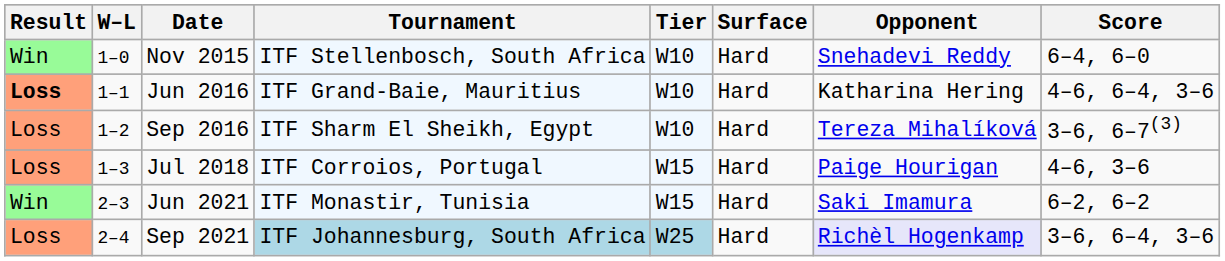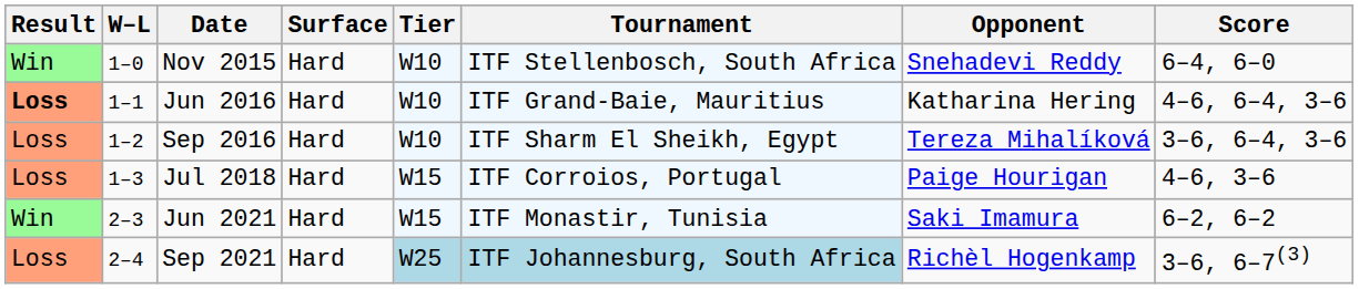 <table class="sortable wikitable">
 <tr>
 <th>Result</th>
 <th class="unsortable">W–L</th>
 <th>Date</th>
+<th>Surface</th>
+<th>Tier</th>
 <th>Tournament</th>
-<th>Tier</th>
-<th>Surface</th>
 <th>Opponent</th>
 <th class="unsortable">Score</th>
 </tr>
 <tr>
 <td style="background:#98fb98;">Win</td>
 <td><small>1–0</small></td>
 <td>Nov 2015</td>
+<td>Hard</td>
+<td style="background:#f0f8ff;">W10</td>
 <td style="background:#f0f8ff;">ITF Stellenbosch, South Africa</td>
-<td style="background:#f0f8ff;">W10</td>
-<td>Hard</td>
 <td> <a href='#'>Snehadevi Reddy</a></td>
 <td>6–4, 6–0</td>
 </tr>
 <tr>
 <td style="background:#ffa07a;"><strong>Loss</strong></td>
 <td><small>1–1</small></td>
 <td>Jun 2016</td>
+<td>Hard</td>
+<td style="background:#f0f8ff;">W10</td>
 <td style="background:#f0f8ff;">ITF Grand-Baie, Mauritius</td>
-<td style="background:#f0f8ff;">W10</td>
-<td>Hard</td>
 <td> Katharina Hering</td>
 <td>4–6, 6–4, 3–6</td>
 </tr>
 <tr>
 <td style="background:#ffa07a;">Loss</td>
 <td><small>1–2</small></td>
 <td>Sep 2016</td>
+<td>Hard</td>
+<td style="background:#f0f8ff;">W10</td>
 <td style="background:#f0f8ff;">ITF Sharm El Sheikh, Egypt</td>
-<td style="background:#f0f8ff;">W10</td>
-<td>Hard</td>
 <td> <a href='#'>Tereza Mihalíková</a></td>
-<td>3–6, 6–7<sup>(3)</sup></td>
+<td>3–6, 6–4, 3–6</td>
 </tr>
 <tr>
 <td style="background:#ffa07a;">Loss</td>
 <td><small>1–3</small></td>
 <td>Jul 2018</td>
+<td>Hard</td>
+<td style="background:#f0f8ff;">W15</td>
 <td style="background:#f0f8ff;">ITF Corroios, Portugal</td>
-<td style="background:#f0f8ff;">W15</td>
-<td>Hard</td>
 <td> <a href='#'>Paige Hourigan</a></td>
 <td>4–6, 3–6</td>
 </tr>
 <tr>
 <td style="background:#98fb98;">Win</td>
 <td><small>2–3</small></td>
 <td>Jun 2021</td>
+<td>Hard</td>
+<td style="background:#f0f8ff;">W15</td>
 <td style="background:#f0f8ff;">ITF Monastir, Tunisia</td>
-<td style="background:#f0f8ff;">W15</td>
-<td>Hard</td>
 <td> <a href='#'>Saki Imamura</a></td>
 <td>6–2, 6–2</td>
 </tr>
 <tr>
 <td style="background:#ffa07a;">Loss</td>
 <td><small>2–4</small></td>
 <td>Sep 2021</td>
+<td>Hard</td>
+<td style="background:lightblue;">W25</td>
 <td style="background:lightblue;">ITF Johannesburg, South Africa</td>
-<td style="background:lightblue;">W25</td>
-<td>Hard</td>
-<td style="background: lavender;"> <a href='#'>Richèl Hogenkamp</a></td>
-<td>3–6, 6–4, 3–6</td>
+<td> <a href='#'>Richèl Hogenkamp</a></td>
+<td>3–6, 6–7<sup>(3)</sup></td>
 </tr>
 </table>
